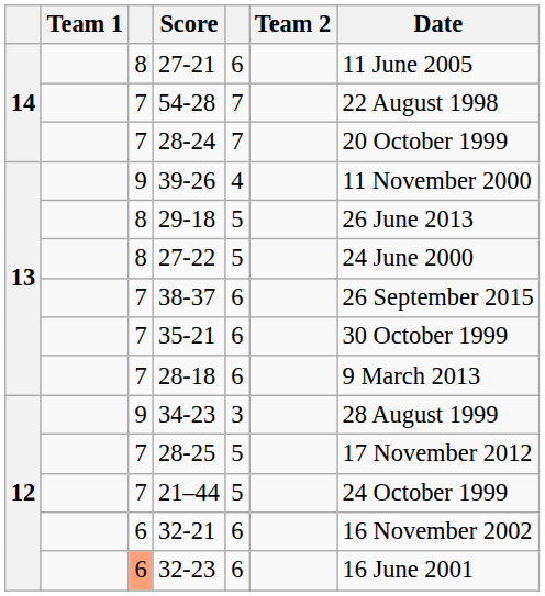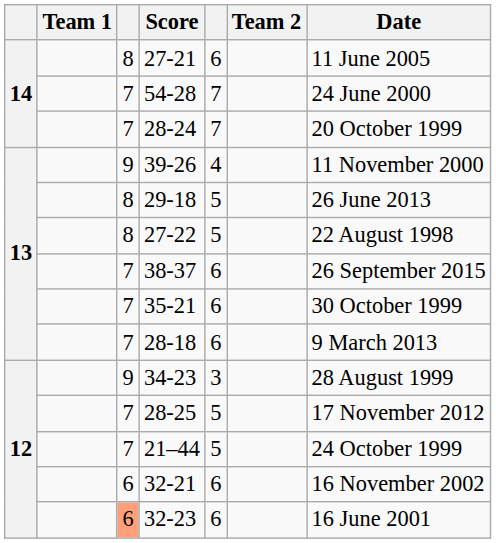 <table class="wikitable sortable">
 <tr>
 <th></th>
 <th>Team 1</th>
 <th></th>
 <th>Score</th>
 <th></th>
 <th>Team 2</th>
 <th>Date</th>
 </tr>
 <tr>
 <th rowspan=3>14</th>
 <td></td>
 <td>8</td>
 <td>27-21</td>
 <td>6</td>
 <td></td>
 <td>11 June 2005</td>
 </tr>
 <tr>
 <td></td>
 <td>7</td>
 <td>54-28</td>
 <td>7</td>
 <td></td>
-<td>22 August 1998</td>
+<td>24 June 2000</td>
 </tr>
 <tr>
 <td></td>
 <td>7</td>
 <td>28-24</td>
 <td>7</td>
 <td></td>
 <td>20 October 1999</td>
 </tr>
 <tr>
 <th rowspan=6>13</th>
 <td></td>
 <td>9</td>
 <td>39-26</td>
 <td>4</td>
 <td></td>
 <td>11 November 2000</td>
 </tr>
 <tr>
 <td></td>
 <td>8</td>
 <td>29-18</td>
 <td>5</td>
 <td></td>
 <td>26 June 2013</td>
 </tr>
 <tr>
 <td></td>
 <td>8</td>
 <td>27-22</td>
 <td>5</td>
 <td></td>
-<td>24 June 2000</td>
+<td>22 August 1998</td>
 </tr>
 <tr>
 <td></td>
 <td>7</td>
 <td>38-37</td>
 <td>6</td>
 <td></td>
 <td>26 September 2015</td>
 </tr>
 <tr>
 <td></td>
 <td>7</td>
 <td>35-21</td>
 <td>6</td>
 <td></td>
 <td>30 October 1999</td>
 </tr>
 <tr>
 <td></td>
 <td>7</td>
 <td>28-18</td>
 <td>6</td>
 <td></td>
 <td>9 March 2013</td>
 </tr>
 <tr>
 <th rowspan=5>12</th>
 <td></td>
 <td>9</td>
 <td>34-23</td>
 <td>3</td>
 <td></td>
 <td>28 August 1999</td>
 </tr>
 <tr>
 <td></td>
 <td>7</td>
 <td>28-25</td>
 <td>5</td>
 <td></td>
 <td>17 November 2012</td>
 </tr>
 <tr>
 <td></td>
 <td>7</td>
 <td>21–44</td>
 <td>5</td>
 <td></td>
 <td>24 October 1999</td>
 </tr>
 <tr>
 <td></td>
 <td>6</td>
 <td>32-21</td>
 <td>6</td>
 <td></td>
 <td>16 November 2002</td>
 </tr>
 <tr>
 <td></td>
 <td style="background: lightsalmon;">6</td>
 <td>32-23</td>
 <td>6</td>
 <td></td>
 <td>16 June 2001</td>
 </tr>
 </table>
